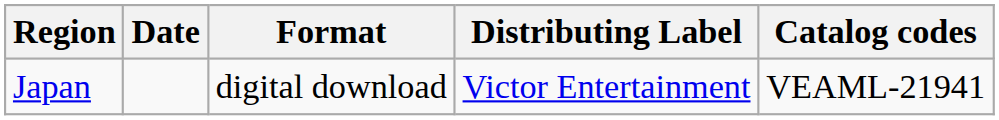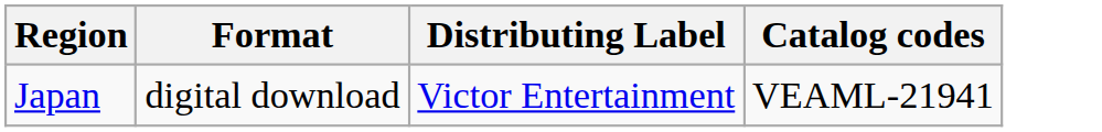 <table class="wikitable">
 <tr>
 <th>Region</th>
-<th>Date</th>
 <th>Format</th>
 <th>Distributing Label</th>
 <th>Catalog codes</th>
 </tr>
 <tr>
 <td><a href='#'>Japan</a></td>
-<td></td>
 <td>digital download</td>
 <td><a href='#'>Victor Entertainment</a></td>
 <td>VEAML-21941</td>
 </tr>
 </table>
